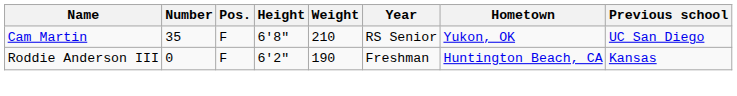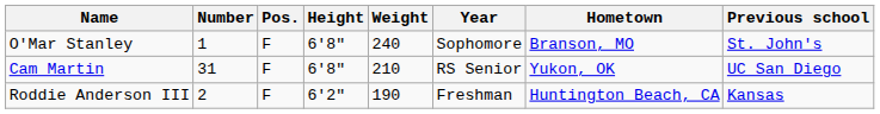 <table class="wikitable sortable" border="1">
 <tr>
 <th>Name</th>
 <th>Number</th>
 <th>Pos.</th>
 <th>Height</th>
 <th>Weight</th>
 <th>Year</th>
 <th>Hometown</th>
 <th class="unsortable">Previous school</th>
 </tr>
 <tr>
+<td>O'Mar Stanley</td>
+<td>1</td>
+<td>F</td>
+<td>6'8"</td>
+<td>240</td>
+<td>Sophomore</td>
+<td><a href='#'>Branson, MO</a></td>
+<td><a href='#'>St. John's</a></td>
+</tr>
+<tr>
 <td><a href='#'>Cam Martin</a></td>
-<td>35</td>
+<td>31</td>
 <td>F</td>
 <td>6'8"</td>
 <td>210</td>
 <td>RS Senior</td>
 <td><a href='#'>Yukon, OK</a></td>
 <td><a href='#'>UC San Diego</a></td>
 </tr>
 <tr>
 <td>Roddie Anderson III</td>
-<td>0</td>
+<td>2</td>
 <td>F</td>
 <td>6'2"</td>
 <td>190</td>
 <td>Freshman</td>
 <td><a href='#'>Huntington Beach, CA</a></td>
 <td><a href='#'>Kansas</a></td>
 </tr>
 </table>
